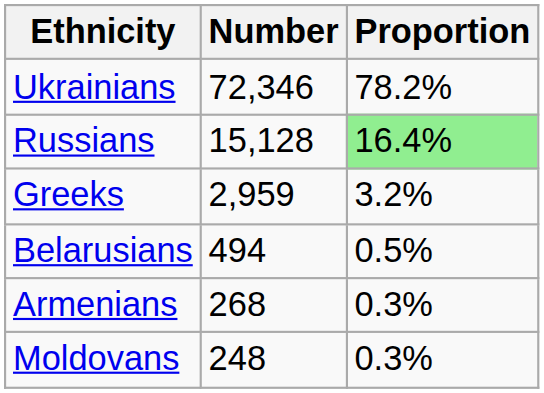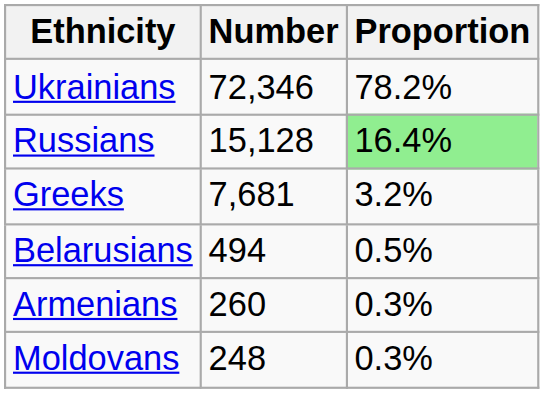 <table class="wikitable">
 <tr>
 <th>Ethnicity</th>
 <th>Number</th>
 <th>Proportion</th>
 </tr>
 <tr>
 <td><a href='#'>Ukrainians</a></td>
 <td>72,346</td>
 <td>78.2%</td>
 </tr>
 <tr>
 <td><a href='#'>Russians</a></td>
 <td>15,128</td>
 <td style="background: lightgreen;">16.4%</td>
 </tr>
 <tr>
 <td><a href='#'>Greeks</a></td>
-<td>2,959</td>
+<td>7,681</td>
 <td>3.2%</td>
 </tr>
 <tr>
 <td><a href='#'>Belarusians</a></td>
 <td>494</td>
 <td>0.5%</td>
 </tr>
 <tr>
 <td><a href='#'>Armenians</a></td>
-<td>268</td>
+<td>260</td>
 <td>0.3%</td>
 </tr>
 <tr>
 <td><a href='#'>Moldovans</a></td>
 <td>248</td>
 <td>0.3%</td>
 </tr>
 </table>
